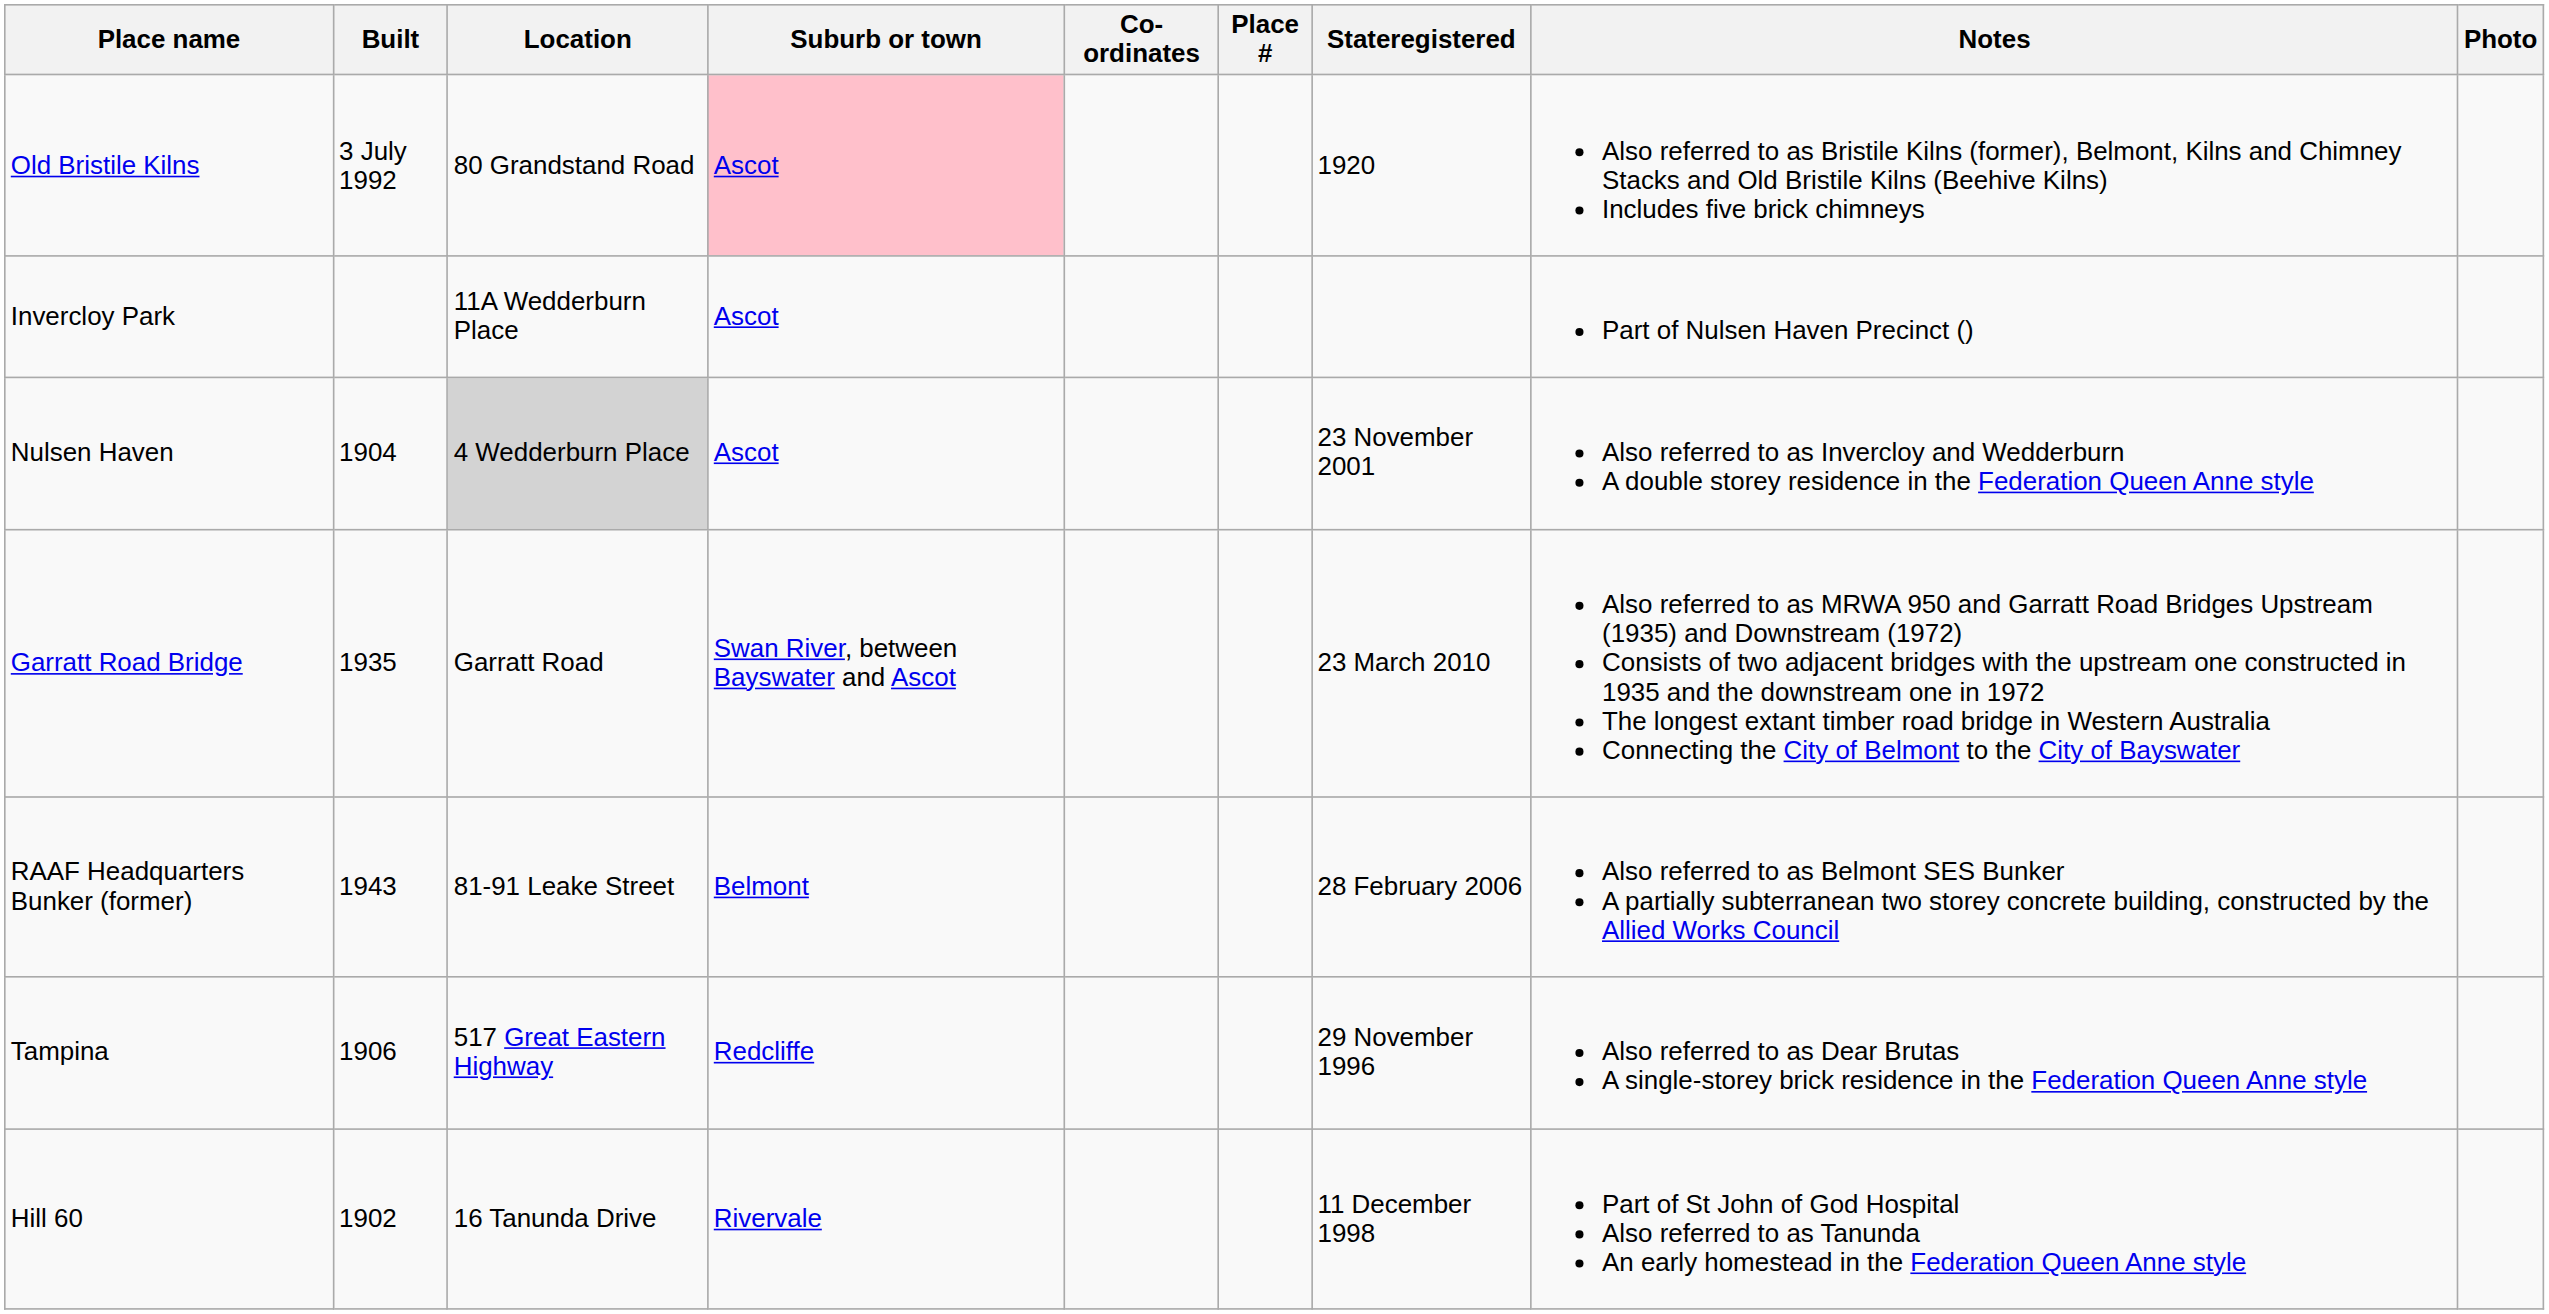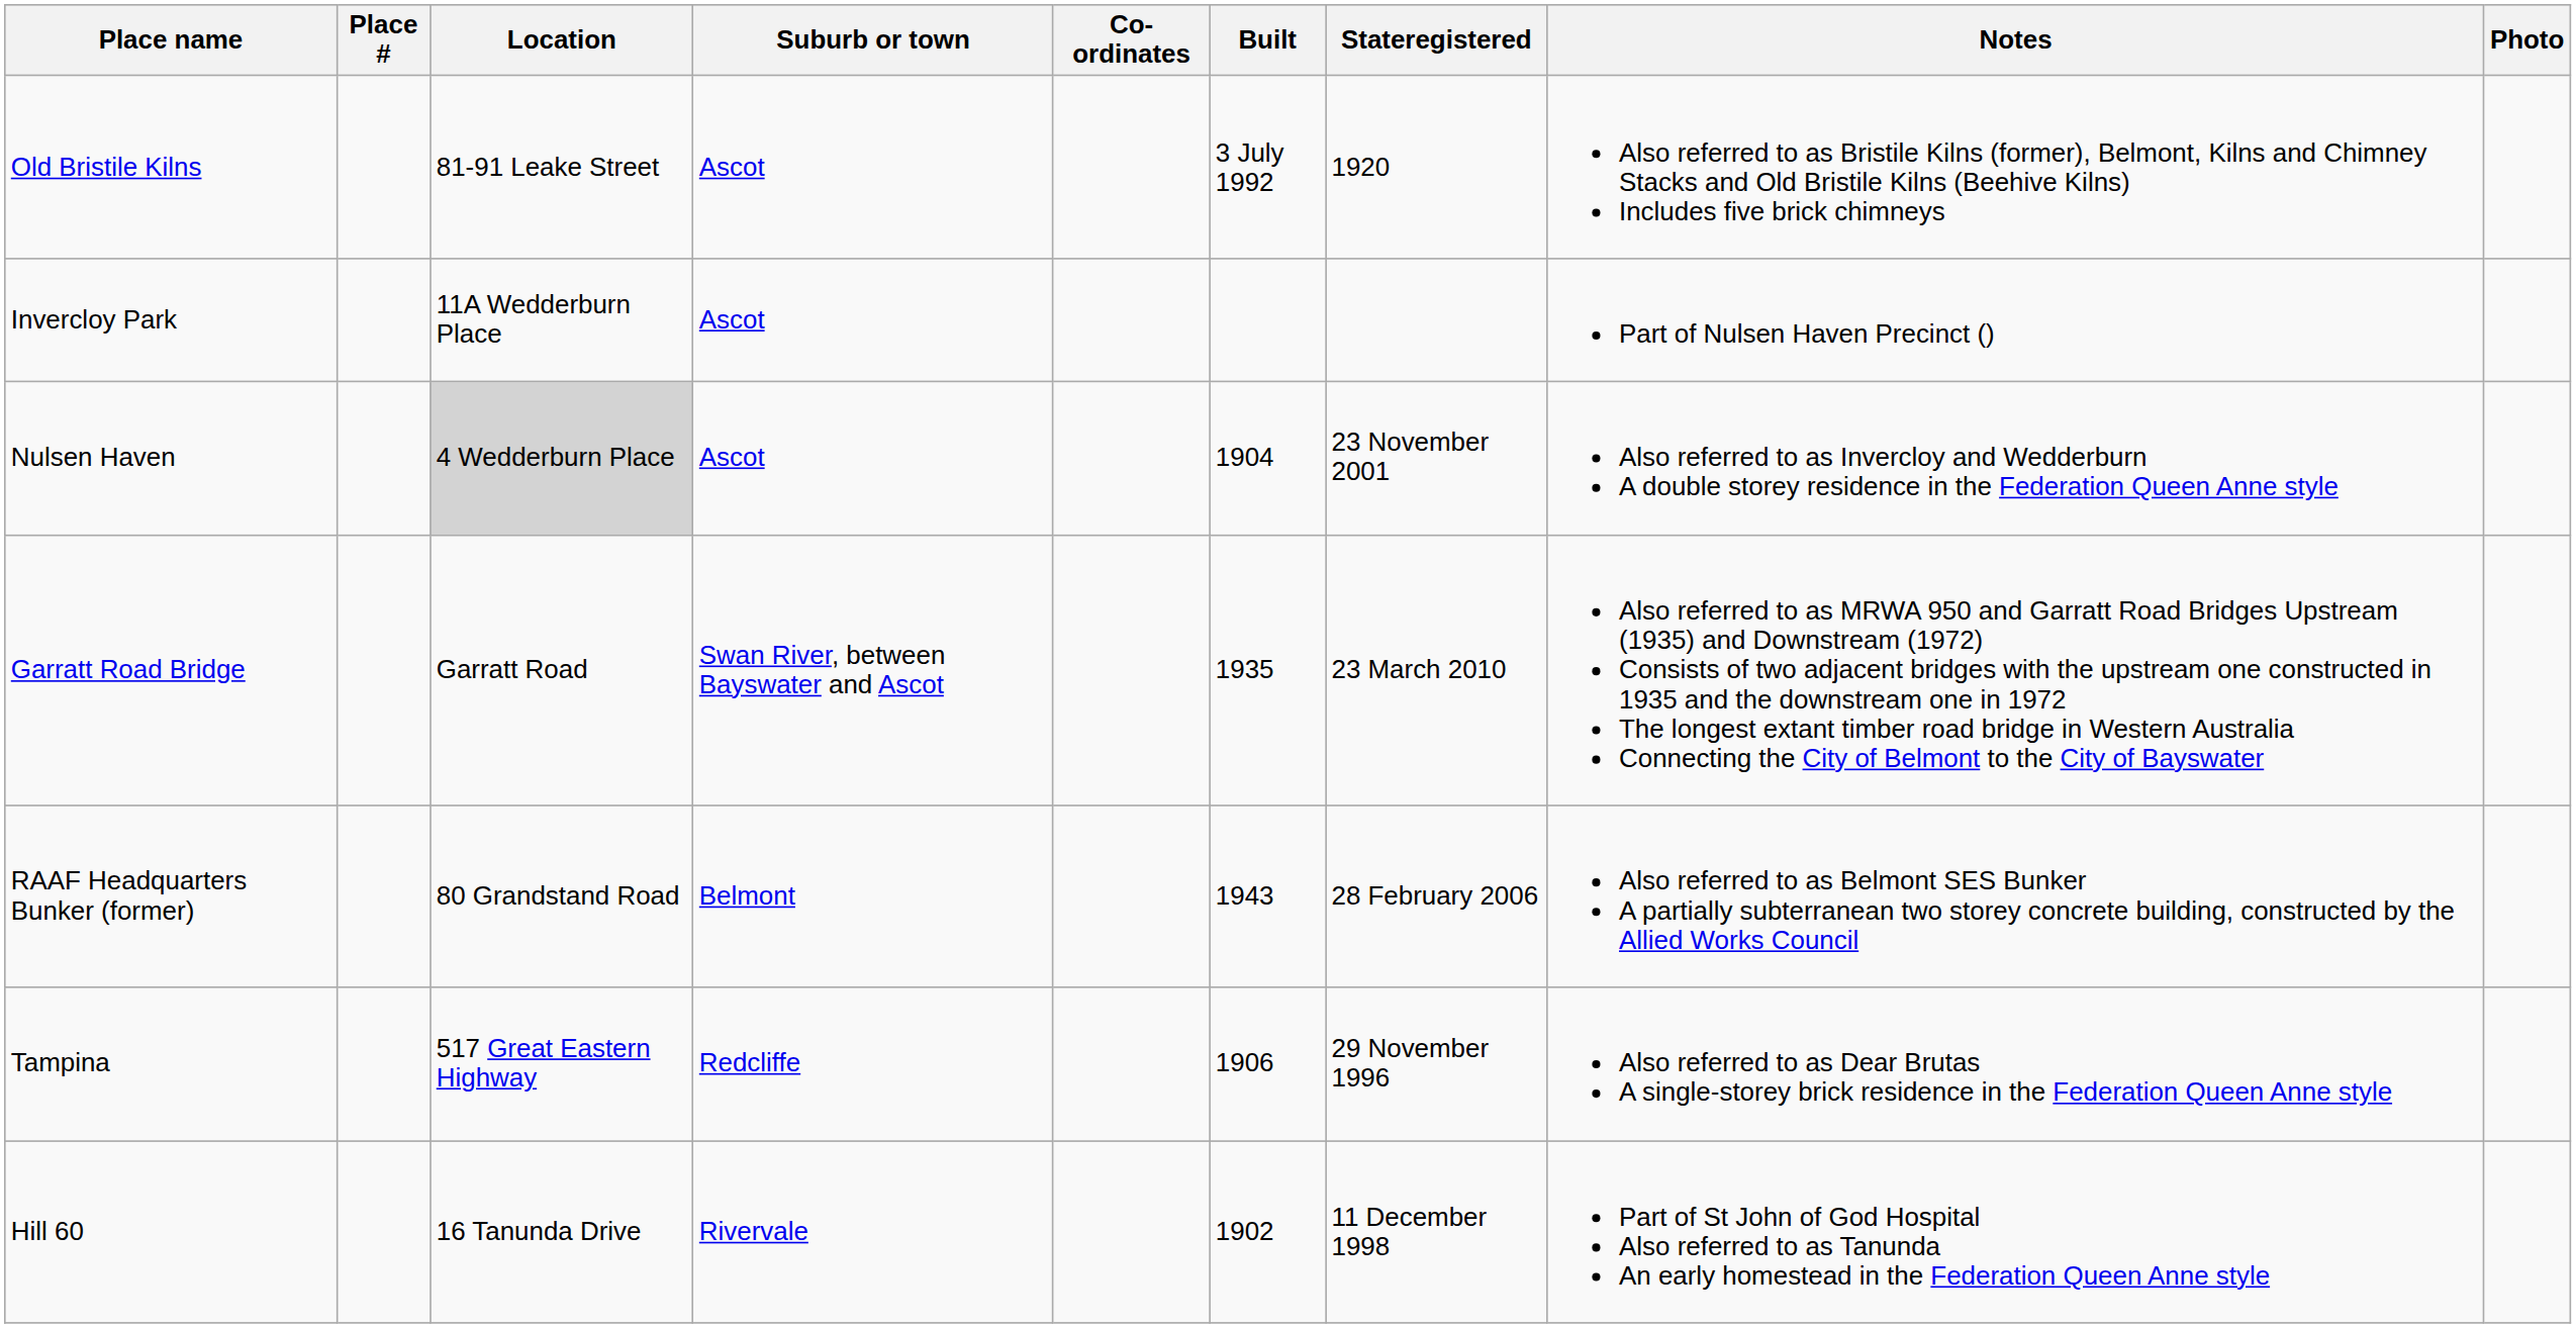 <table class="wikitable sortable">
 <tr>
 <th>Place name</th>
-<th>Built</th>
+<th>Place #</th>
 <th>Location</th>
 <th>Suburb or town</th>
 <th>Co-ordinates</th>
-<th>Place #</th>
+<th>Built</th>
 <th>Stateregistered</th>
 <th class="unsortable">Notes</th>
 <th class="unsortable">Photo</th>
 </tr>
 <tr>
 <td><a href='#'>Old Bristile Kilns</a></td>
+<td></td>
+<td>81-91 Leake Street</td>
+<td><a href='#'>Ascot</a></td>
+<td></td>
 <td>3 July 1992</td>
-<td>80 Grandstand Road</td>
-<td style="background: pink;"><a href='#'>Ascot</a></td>
-<td></td>
-<td></td>
 <td>1920</td>
 <td><br><ul><li>Also referred to as Bristile Kilns (former), Belmont, Kilns and Chimney Stacks and Old Bristile Kilns (Beehive Kilns)</li><li>Includes five brick chimneys</li></ul></td>
 <td></td>
 </tr>
 <tr>
 <td>Invercloy Park</td>
 <td></td>
 <td>11A Wedderburn Place</td>
 <td><a href='#'>Ascot</a></td>
 <td></td>
 <td></td>
 <td></td>
 <td><br><ul><li>Part of Nulsen Haven Precinct ()</li></ul></td>
 <td></td>
 </tr>
 <tr>
 <td>Nulsen Haven</td>
-<td>1904</td>
+<td></td>
 <td style="background: lightgrey;">4 Wedderburn Place</td>
 <td><a href='#'>Ascot</a></td>
 <td></td>
-<td></td>
+<td>1904</td>
 <td>23 November 2001</td>
 <td><br><ul><li>Also referred to as Invercloy and Wedderburn</li><li>A double storey residence in the <a href='#'>Federation Queen Anne style</a></li></ul></td>
 <td></td>
 </tr>
 <tr>
 <td><a href='#'>Garratt Road Bridge</a></td>
-<td>1935</td>
+<td></td>
 <td>Garratt Road</td>
 <td><a href='#'>Swan River</a>, between <a href='#'>Bayswater</a> and <a href='#'>Ascot</a></td>
 <td></td>
-<td></td>
+<td>1935</td>
 <td>23 March 2010</td>
 <td><br><ul><li>Also referred to as MRWA 950 and Garratt Road Bridges Upstream (1935) and Downstream (1972)</li><li>Consists of two adjacent bridges with the upstream one constructed in 1935 and the downstream one in 1972</li><li>The longest extant timber road bridge in Western Australia</li><li>Connecting the <a href='#'>City of Belmont</a> to the <a href='#'>City of Bayswater</a></li></ul></td>
 <td></td>
 </tr>
 <tr>
 <td>RAAF Headquarters Bunker (former)</td>
-<td>1943</td>
-<td>81-91 Leake Street</td>
+<td></td>
+<td>80 Grandstand Road</td>
 <td><a href='#'>Belmont</a></td>
 <td></td>
-<td></td>
+<td>1943</td>
 <td>28 February 2006</td>
 <td><br><ul><li>Also referred to as Belmont SES Bunker</li><li>A partially subterranean two storey concrete building, constructed by the <a href='#'>Allied Works Council</a></li></ul></td>
 <td></td>
 </tr>
 <tr>
 <td>Tampina</td>
-<td>1906</td>
+<td></td>
 <td>517 <a href='#'>Great Eastern Highway</a></td>
 <td><a href='#'>Redcliffe</a></td>
 <td></td>
-<td></td>
+<td>1906</td>
 <td>29 November 1996</td>
 <td><br><ul><li>Also referred to as Dear Brutas</li><li>A single-storey brick residence in the <a href='#'>Federation Queen Anne style</a></li></ul></td>
 <td></td>
 </tr>
 <tr>
 <td>Hill 60</td>
-<td>1902</td>
+<td></td>
 <td>16 Tanunda Drive</td>
 <td><a href='#'>Rivervale</a></td>
 <td></td>
-<td></td>
+<td>1902</td>
 <td>11 December 1998</td>
 <td><br><ul><li>Part of St John of God Hospital</li><li>Also referred to as Tanunda</li><li>An early homestead in the <a href='#'>Federation Queen Anne style</a></li></ul></td>
 <td></td>
 </tr>
 </table>
